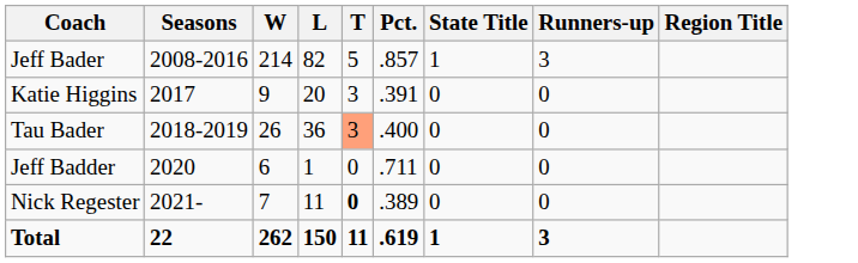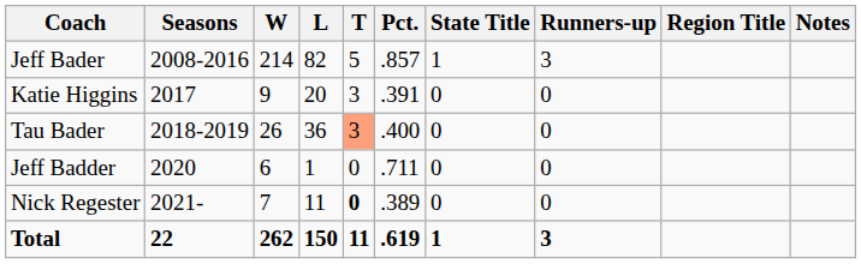 <table class="wikitable">
 <tr>
 <th>Coach</th>
 <th>Seasons</th>
 <th>W</th>
 <th>L</th>
 <th>T</th>
 <th>Pct.</th>
 <th>State Title</th>
 <th>Runners-up</th>
 <th>Region Title</th>
+<th>Notes</th>
 </tr>
 <tr>
 <td>Jeff Bader</td>
 <td>2008-2016</td>
 <td>214</td>
 <td>82</td>
 <td>5</td>
 <td>.857</td>
 <td>1</td>
 <td>3</td>
+<td></td>
 <td></td>
 </tr>
 <tr>
 <td>Katie Higgins</td>
 <td>2017</td>
 <td>9</td>
 <td>20</td>
 <td>3</td>
 <td>.391</td>
 <td>0</td>
 <td>0</td>
 <td></td>
+<td></td>
 </tr>
 <tr>
 <td>Tau Bader</td>
 <td>2018-2019</td>
 <td>26</td>
 <td>36</td>
 <td style="background: lightsalmon;">3</td>
 <td>.400</td>
 <td>0</td>
 <td>0</td>
+<td></td>
 <td></td>
 </tr>
 <tr>
 <td>Jeff Badder</td>
 <td>2020</td>
 <td>6</td>
 <td>1</td>
 <td>0</td>
 <td>.711</td>
 <td>0</td>
 <td>0</td>
 <td></td>
+<td></td>
 </tr>
 <tr>
 <td>Nick Regester</td>
 <td>2021-</td>
 <td>7</td>
 <td>11</td>
 <td><strong>0</strong></td>
 <td>.389</td>
 <td>0</td>
 <td>0</td>
+<td></td>
 <td></td>
 </tr>
 <tr>
 <td><strong>Total</strong></td>
 <td><strong>22</strong></td>
 <td><strong>262</strong></td>
 <td><strong>150</strong></td>
 <td><strong>11</strong></td>
 <td><strong>.619</strong></td>
 <td><strong>1</strong></td>
 <td><strong>3</strong></td>
 <td></td>
+<td></td>
 </tr>
 </table>
